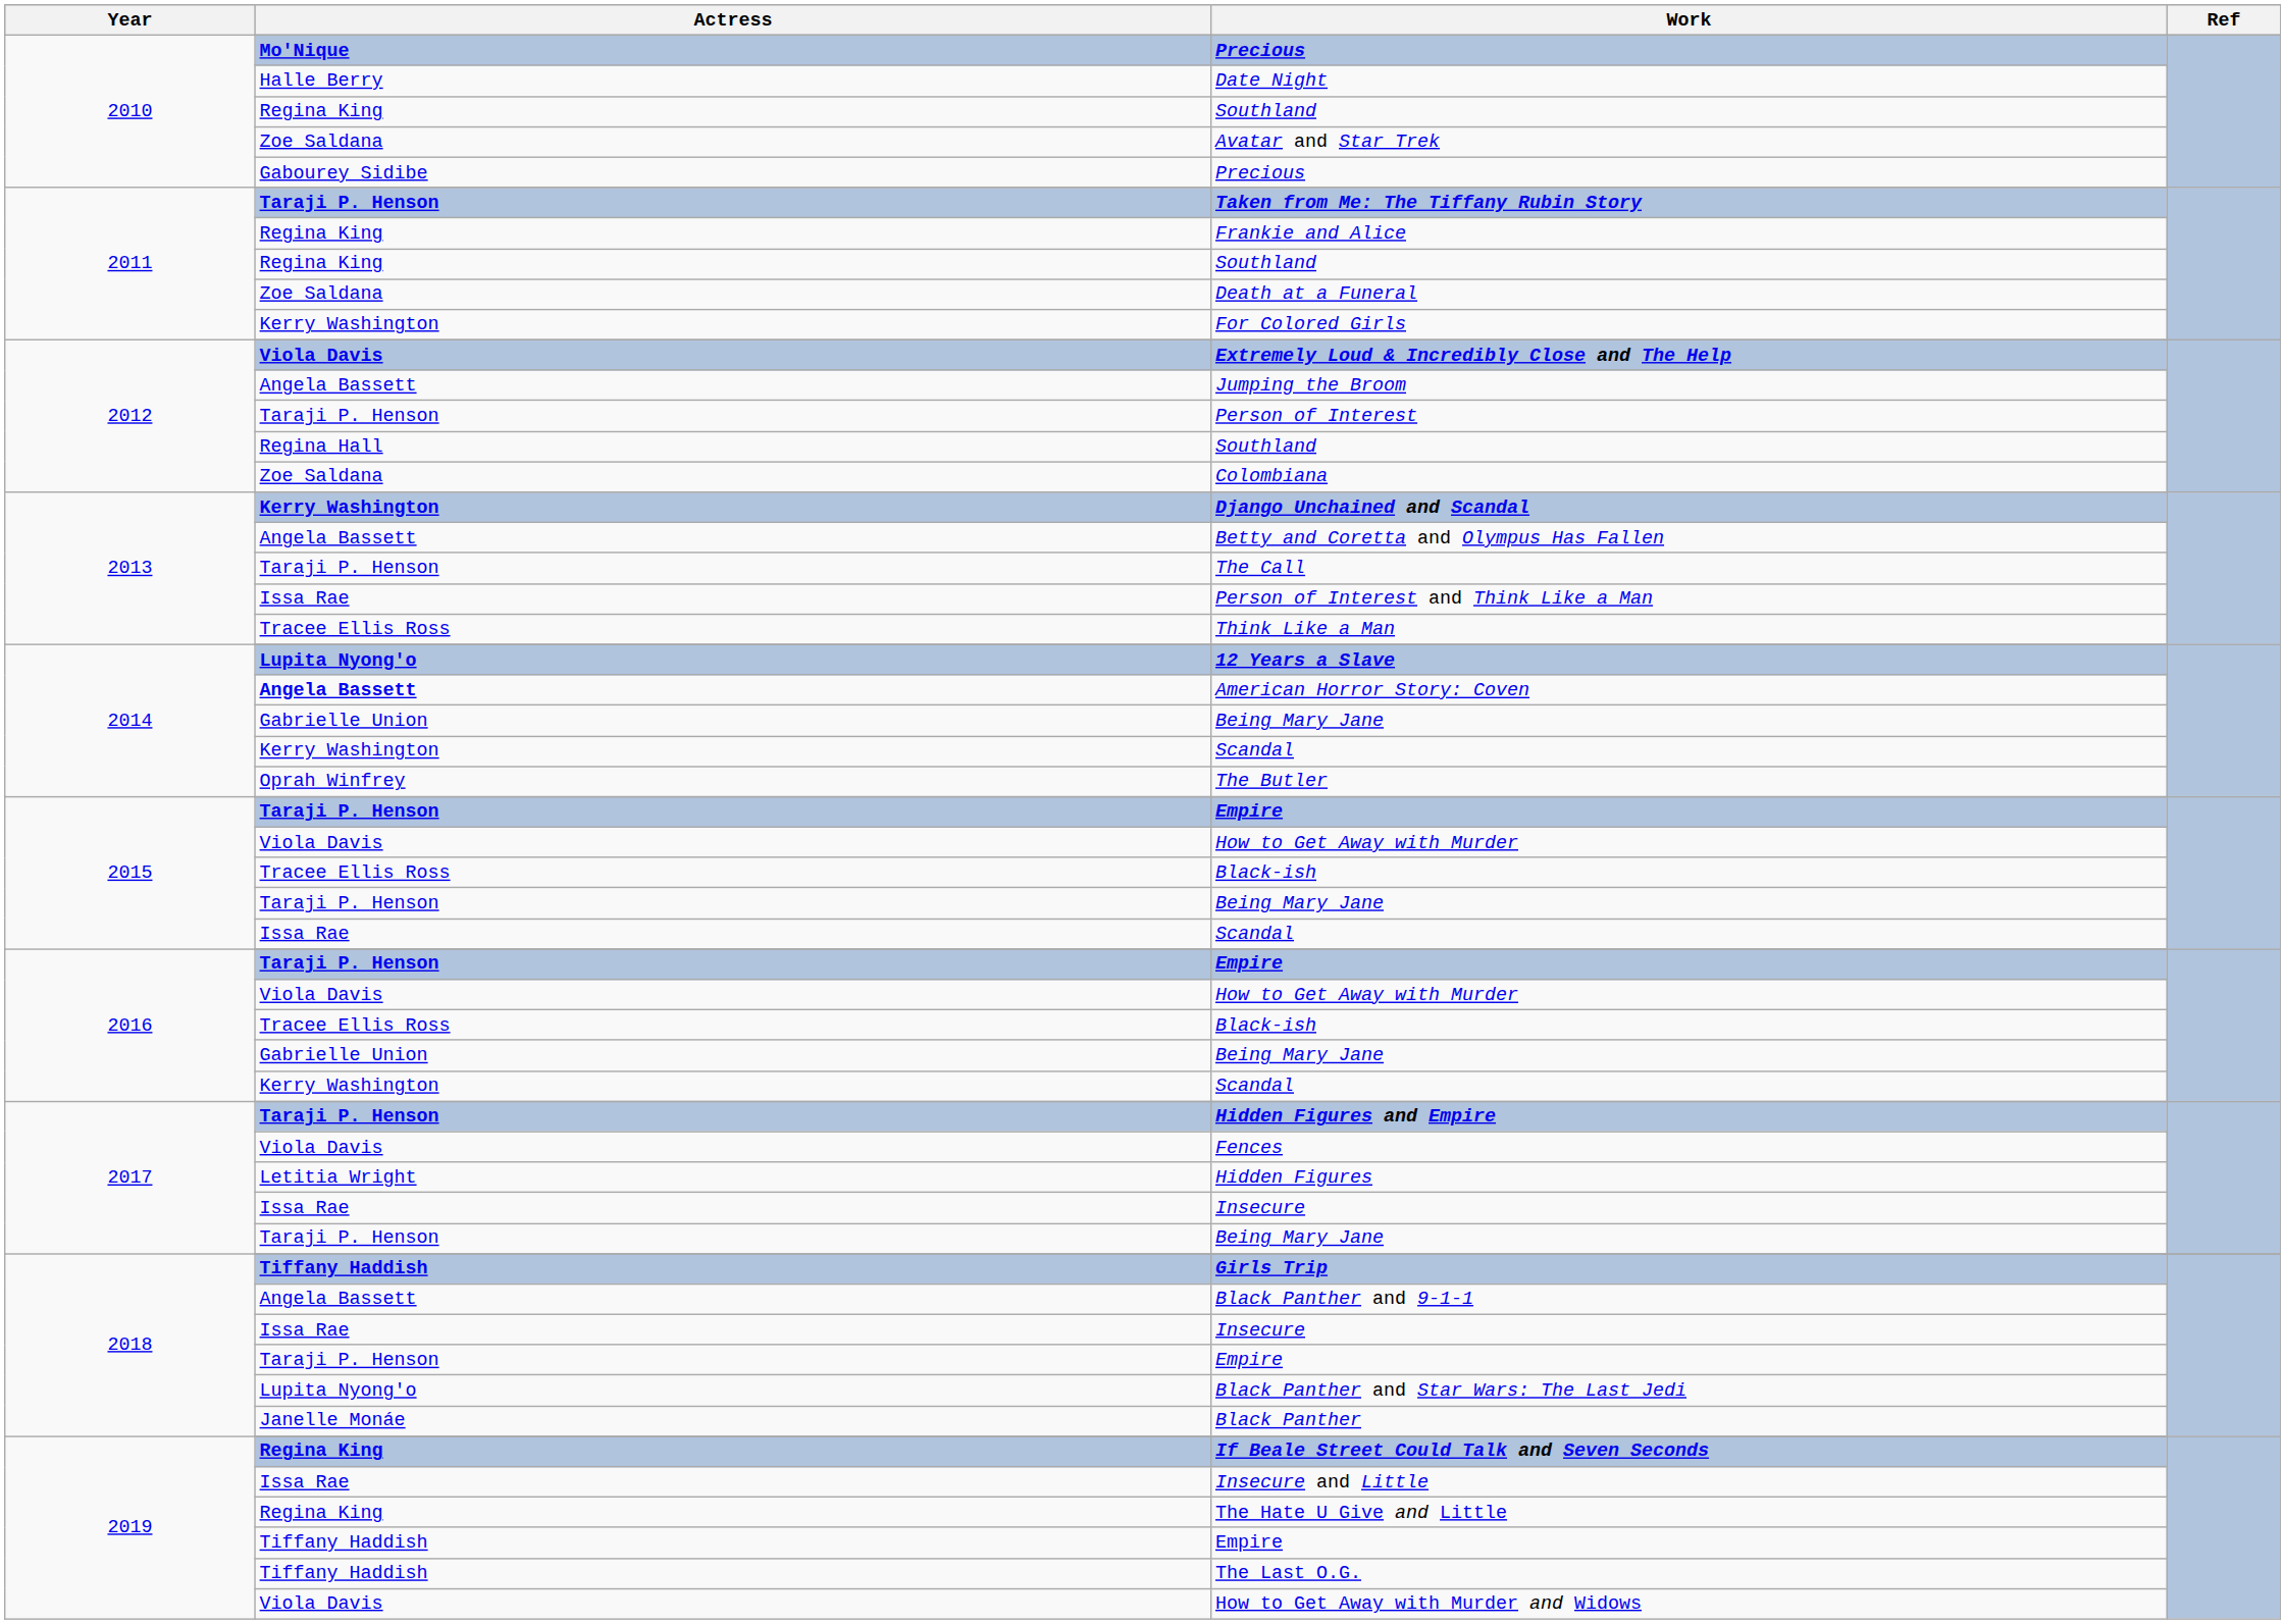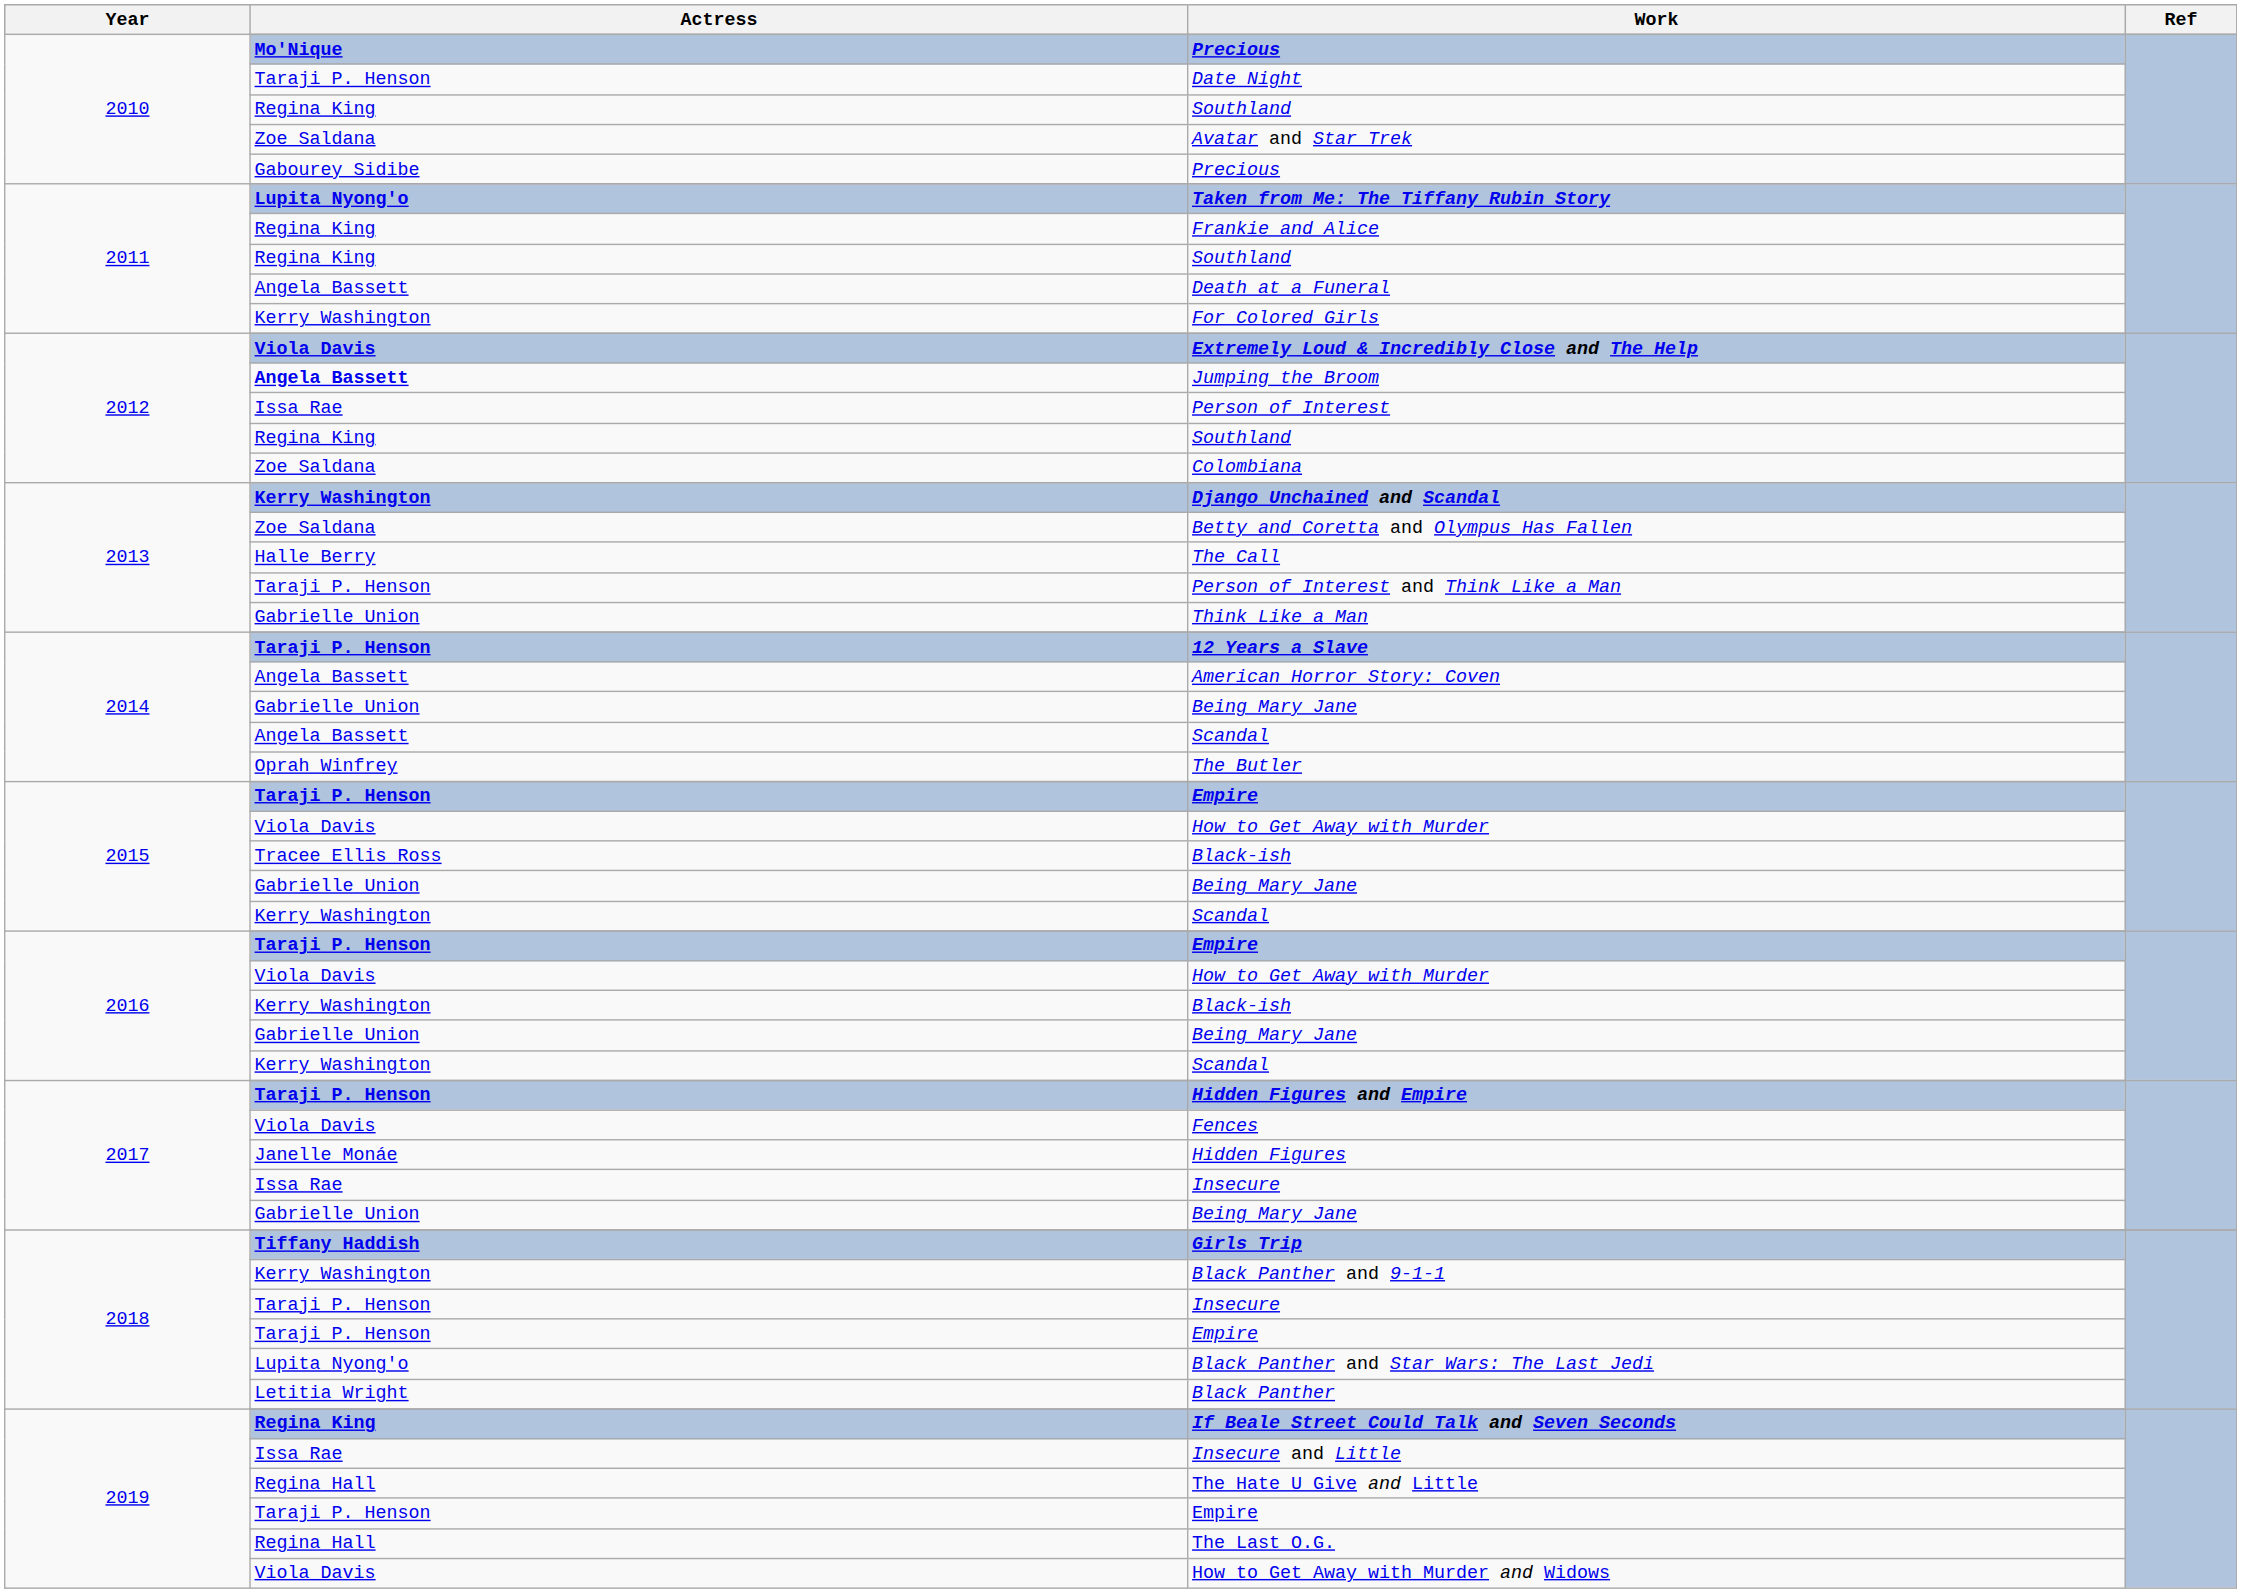 <table class="wikitable" style="width:100%;">
 <tr style="background:#bebebe;">
 <th style="width:11%;">Year</th>
 <th style="width:42%;">Actress</th>
 <th style="width:42%;">Work</th>
 <th style="width:5%;">Ref</th>
 </tr>
 <tr>
 <td rowspan="6" align="center"><a href='#'>2010</a></td>
 </tr>
 <tr style="background:#B0C4DE">
 <td><strong><a href='#'>Mo'Nique</a></strong></td>
 <td><strong><em><a href='#'>Precious</a></em></strong></td>
 <td rowspan="6" align="center"></td>
 </tr>
 <tr>
-<td><a href='#'>Halle Berry</a></td>
+<td><a href='#'>Taraji P. Henson</a></td>
 <td><em><a href='#'>Date Night</a></em></td>
 </tr>
 <tr>
 <td><a href='#'>Regina King</a></td>
 <td><em><a href='#'>Southland</a></em></td>
 </tr>
 <tr>
 <td><a href='#'>Zoe Saldana</a></td>
 <td><em><a href='#'>Avatar</a></em> and <em><a href='#'>Star Trek</a></em></td>
 </tr>
 <tr>
 <td><a href='#'>Gabourey Sidibe</a></td>
 <td><em><a href='#'>Precious</a></em></td>
 </tr>
 <tr>
 <td rowspan="6" align="center"><a href='#'>2011</a></td>
 </tr>
 <tr style="background:#B0C4DE">
-<td><strong><a href='#'>Taraji P. Henson</a></strong></td>
+<td><strong><a href='#'>Lupita Nyong'o</a></strong></td>
 <td><strong><em><a href='#'>Taken from Me: The Tiffany Rubin Story</a></em></strong></td>
 <td rowspan="6" align="center"></td>
 </tr>
 <tr>
 <td><a href='#'>Regina King</a></td>
 <td><em><a href='#'>Frankie and Alice</a></em></td>
 </tr>
 <tr>
 <td><a href='#'>Regina King</a></td>
 <td><em><a href='#'>Southland</a></em></td>
 </tr>
 <tr>
-<td><a href='#'>Zoe Saldana</a></td>
+<td><a href='#'>Angela Bassett</a></td>
 <td><em><a href='#'>Death at a Funeral</a></em></td>
 </tr>
 <tr>
 <td><a href='#'>Kerry Washington</a></td>
 <td><em><a href='#'>For Colored Girls</a></em></td>
 </tr>
 <tr>
 <td rowspan="6" align="center"><a href='#'>2012</a></td>
 </tr>
 <tr style="background:#B0C4DE">
 <td><strong><a href='#'>Viola Davis</a></strong></td>
 <td><strong><em><a href='#'>Extremely Loud & Incredibly Close</a><em> and </em><a href='#'>The Help</a></em></strong></td>
 <td rowspan="6" align="center"></td>
 </tr>
 <tr>
-<td><a href='#'>Angela Bassett</a></td>
+<td><strong><a href='#'>Angela Bassett</a></strong></td>
 <td><em><a href='#'>Jumping the Broom</a></em></td>
 </tr>
 <tr>
-<td><a href='#'>Taraji P. Henson</a></td>
+<td><a href='#'>Issa Rae</a></td>
 <td><em><a href='#'>Person of Interest</a></em></td>
 </tr>
 <tr>
-<td><a href='#'>Regina Hall</a></td>
+<td><a href='#'>Regina King</a></td>
 <td><em><a href='#'>Southland</a></em></td>
 </tr>
 <tr>
 <td><a href='#'>Zoe Saldana</a></td>
 <td><em><a href='#'>Colombiana</a></em></td>
 </tr>
 <tr>
 <td rowspan="6" align="center"><a href='#'>2013</a></td>
 </tr>
 <tr style="background:#B0C4DE">
 <td><strong><a href='#'>Kerry Washington</a></strong></td>
 <td><strong><em><a href='#'>Django Unchained</a><em> and </em><a href='#'>Scandal</a></em></strong></td>
 <td rowspan="6" align="center"></td>
 </tr>
 <tr>
-<td><a href='#'>Angela Bassett</a></td>
+<td><a href='#'>Zoe Saldana</a></td>
 <td><em><a href='#'>Betty and Coretta</a></em> and <em><a href='#'>Olympus Has Fallen</a></em></td>
 </tr>
 <tr>
-<td><a href='#'>Taraji P. Henson</a></td>
+<td><a href='#'>Halle Berry</a></td>
 <td><em><a href='#'>The Call</a></em></td>
 </tr>
 <tr>
-<td><a href='#'>Issa Rae</a></td>
+<td><a href='#'>Taraji P. Henson</a></td>
 <td><em><a href='#'>Person of Interest</a></em> and <em><a href='#'>Think Like a Man</a></em></td>
 </tr>
 <tr>
-<td><a href='#'>Tracee Ellis Ross</a></td>
+<td><a href='#'>Gabrielle Union</a></td>
 <td><em><a href='#'>Think Like a Man</a></em></td>
 </tr>
 <tr>
 <td rowspan="6" align="center"><a href='#'>2014</a></td>
 </tr>
 <tr style="background:#B0C4DE">
-<td><strong><a href='#'>Lupita Nyong'o</a></strong></td>
+<td><strong><a href='#'>Taraji P. Henson</a></strong></td>
 <td><strong><em><a href='#'>12 Years a Slave</a></em></strong></td>
 <td rowspan="6" align="center"></td>
 </tr>
 <tr>
-<td><strong><a href='#'>Angela Bassett</a></strong></td>
+<td><a href='#'>Angela Bassett</a></td>
 <td><em><a href='#'>American Horror Story: Coven</a></em></td>
 </tr>
 <tr>
 <td><a href='#'>Gabrielle Union</a></td>
 <td><em><a href='#'>Being Mary Jane</a></em></td>
 </tr>
 <tr>
-<td><a href='#'>Kerry Washington</a></td>
+<td><a href='#'>Angela Bassett</a></td>
 <td><em><a href='#'>Scandal</a></em></td>
 </tr>
 <tr>
 <td><a href='#'>Oprah Winfrey</a></td>
 <td><em><a href='#'>The Butler</a></em></td>
 </tr>
 <tr>
 <td rowspan="6" align="center"><a href='#'>2015</a></td>
 </tr>
 <tr style="background:#B0C4DE">
 <td><strong><a href='#'>Taraji P. Henson</a></strong></td>
 <td><strong><em><a href='#'>Empire</a></em></strong></td>
 <td rowspan="6" align="center"></td>
 </tr>
 <tr>
 <td><a href='#'>Viola Davis</a></td>
 <td><em><a href='#'>How to Get Away with Murder</a></em></td>
 </tr>
 <tr>
 <td><a href='#'>Tracee Ellis Ross</a></td>
 <td><em><a href='#'>Black-ish</a></em></td>
 </tr>
 <tr>
-<td><a href='#'>Taraji P. Henson</a></td>
+<td><a href='#'>Gabrielle Union</a></td>
 <td><em><a href='#'>Being Mary Jane</a></em></td>
 </tr>
 <tr>
-<td><a href='#'>Issa Rae</a></td>
+<td><a href='#'>Kerry Washington</a></td>
 <td><em><a href='#'>Scandal</a></em></td>
 </tr>
 <tr>
 <td rowspan="6" align="center"><a href='#'>2016</a></td>
 </tr>
 <tr style="background:#B0C4DE">
 <td><strong><a href='#'>Taraji P. Henson</a></strong></td>
 <td><strong><em><a href='#'>Empire</a></em></strong></td>
 <td rowspan="6" align="center"></td>
 </tr>
 <tr>
 <td><a href='#'>Viola Davis</a></td>
 <td><em><a href='#'>How to Get Away with Murder</a></em></td>
 </tr>
 <tr>
-<td><a href='#'>Tracee Ellis Ross</a></td>
+<td><a href='#'>Kerry Washington</a></td>
 <td><em><a href='#'>Black-ish</a></em></td>
 </tr>
 <tr>
 <td><a href='#'>Gabrielle Union</a></td>
 <td><em><a href='#'>Being Mary Jane</a></em></td>
 </tr>
 <tr>
 <td><a href='#'>Kerry Washington</a></td>
 <td><em><a href='#'>Scandal</a></em></td>
 </tr>
 <tr>
 <td rowspan="6" align="center"><a href='#'>2017</a></td>
 </tr>
 <tr style="background:#B0C4DE">
 <td><strong><a href='#'>Taraji P. Henson</a></strong></td>
 <td><strong><em><a href='#'>Hidden Figures</a><em> and </em><a href='#'>Empire</a></em></strong></td>
 <td rowspan="5" align="center"></td>
 </tr>
 <tr>
 <td><a href='#'>Viola Davis</a></td>
 <td><em><a href='#'>Fences</a></em></td>
 </tr>
 <tr>
-<td><a href='#'>Letitia Wright</a></td>
+<td><a href='#'>Janelle Monáe</a></td>
 <td><em><a href='#'>Hidden Figures</a></em></td>
 </tr>
 <tr>
 <td><a href='#'>Issa Rae</a></td>
 <td><em><a href='#'>Insecure</a></em></td>
 </tr>
 <tr>
-<td><a href='#'>Taraji P. Henson</a></td>
+<td><a href='#'>Gabrielle Union</a></td>
 <td><em><a href='#'>Being Mary Jane</a></em></td>
 </tr>
 <tr>
 <td rowspan="7" align="center"><a href='#'>2018</a></td>
 </tr>
 <tr style="background:#B0C4DE">
 <td><strong><a href='#'>Tiffany Haddish</a></strong></td>
 <td><strong><em><a href='#'>Girls Trip</a></em></strong></td>
 <td rowspan="7" align="center"></td>
 </tr>
 <tr>
-<td><a href='#'>Angela Bassett</a></td>
+<td><a href='#'>Kerry Washington</a></td>
 <td><em><a href='#'>Black Panther</a></em> and <em><a href='#'>9-1-1</a></em></td>
 </tr>
 <tr>
-<td><a href='#'>Issa Rae</a></td>
+<td><a href='#'>Taraji P. Henson</a></td>
 <td><em><a href='#'>Insecure</a></em></td>
 </tr>
 <tr>
 <td><a href='#'>Taraji P. Henson</a></td>
 <td><em><a href='#'>Empire</a></em></td>
 </tr>
 <tr>
 <td><a href='#'>Lupita Nyong'o</a></td>
 <td><em><a href='#'>Black Panther</a></em> and <em><a href='#'>Star Wars: The Last Jedi</a></em></td>
 </tr>
 <tr>
-<td><a href='#'>Janelle Monáe</a></td>
+<td><a href='#'>Letitia Wright</a></td>
 <td><em><a href='#'>Black Panther</a></em></td>
 </tr>
 <tr>
 <td rowspan="7" align="center"><a href='#'>2019</a></td>
 </tr>
 <tr style="background:#B0C4DE">
 <td><strong><a href='#'>Regina King</a></strong></td>
 <td><strong><em><a href='#'>If Beale Street Could Talk</a><em> and </em><a href='#'>Seven Seconds</a></em></strong></td>
 <td rowspan="7" align="center"></td>
 </tr>
 <tr>
 <td><a href='#'>Issa Rae</a></td>
 <td><em><a href='#'>Insecure</a></em> and <em><a href='#'>Little</a></td>
 </tr>
 <tr>
-<td><a href='#'>Regina King</a></td>
+<td><a href='#'>Regina Hall</a></td>
 <td></em><a href='#'>The Hate U Give</a><em> and </em><a href='#'>Little</a><em></td>
 </tr>
 <tr>
-<td><a href='#'>Tiffany Haddish</a></td>
+<td><a href='#'>Taraji P. Henson</a></td>
 <td></em><a href='#'>Empire</a><em></td>
 </tr>
 <tr>
-<td><a href='#'>Tiffany Haddish</a></td>
+<td><a href='#'>Regina Hall</a></td>
 <td></em><a href='#'>The Last O.G.</a><em></td>
 </tr>
 <tr>
 <td><a href='#'>Viola Davis</a></td>
 <td></em><a href='#'>How to Get Away with Murder</a><em> and </em><a href='#'>Widows</a><em></td>
 </tr>
 </table>
